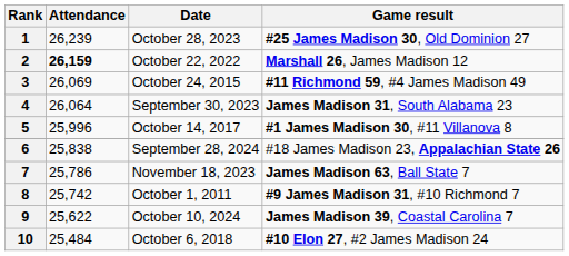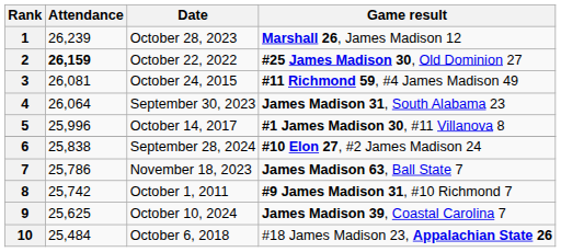 <table class="wikitable">
 <tr>
 <th>Rank</th>
 <th>Attendance</th>
 <th>Date</th>
 <th>Game result</th>
 </tr>
 <tr>
 <th>1</th>
 <td>26,239</td>
 <td>October 28, 2023</td>
-<td><strong>#25 <a href='#'>James Madison</a> 30</strong>, <a href='#'>Old Dominion</a> 27</td>
+<td><strong><a href='#'>Marshall</a> 26</strong>, James Madison 12</td>
 </tr>
 <tr>
 <th>2</th>
 <td><strong>26,159</strong></td>
 <td>October 22, 2022</td>
-<td><strong><a href='#'>Marshall</a> 26</strong>, James Madison 12</td>
+<td><strong>#25 <a href='#'>James Madison</a> 30</strong>, <a href='#'>Old Dominion</a> 27</td>
 </tr>
 <tr>
 <th>3</th>
-<td>26,069</td>
+<td>26,081</td>
 <td>October 24, 2015</td>
 <td><strong>#11 <a href='#'>Richmond</a> 59</strong>, #4 James Madison 49</td>
 </tr>
 <tr>
 <th>4</th>
 <td>26,064</td>
 <td>September 30, 2023</td>
 <td><strong>James Madison 31</strong>, <a href='#'>South Alabama</a> 23</td>
 </tr>
 <tr>
 <th>5</th>
 <td>25,996</td>
 <td>October 14, 2017</td>
 <td><strong>#1 James Madison 30</strong>, #11 <a href='#'>Villanova</a> 8</td>
 </tr>
 <tr>
 </tr>
 <tr>
 <th>6</th>
 <td>25,838</td>
 <td>September 28, 2024</td>
-<td>#18 James Madison 23, <strong><a href='#'>Appalachian State</a> 26</strong></td>
+<td><strong>#10 <a href='#'>Elon</a> 27</strong>, #2 James Madison 24</td>
 </tr>
 <tr>
 <th>7</th>
 <td>25,786</td>
 <td>November 18, 2023</td>
 <td><strong>James Madison 63</strong>, <a href='#'>Ball State</a> 7</td>
 </tr>
 <tr>
 <th>8</th>
 <td>25,742</td>
 <td>October 1, 2011</td>
 <td><strong>#9 James Madison 31</strong>, #10 Richmond 7</td>
 </tr>
 <tr>
 <th>9</th>
-<td>25,622</td>
+<td>25,625</td>
 <td>October 10, 2024</td>
 <td><strong>James Madison 39</strong>, <a href='#'>Coastal Carolina</a> 7</td>
 </tr>
 <tr>
 <th>10</th>
 <td>25,484</td>
 <td>October 6, 2018</td>
-<td><strong>#10 <a href='#'>Elon</a> 27</strong>, #2 James Madison 24</td>
+<td>#18 James Madison 23, <strong><a href='#'>Appalachian State</a> 26</strong></td>
 </tr>
 </table>
